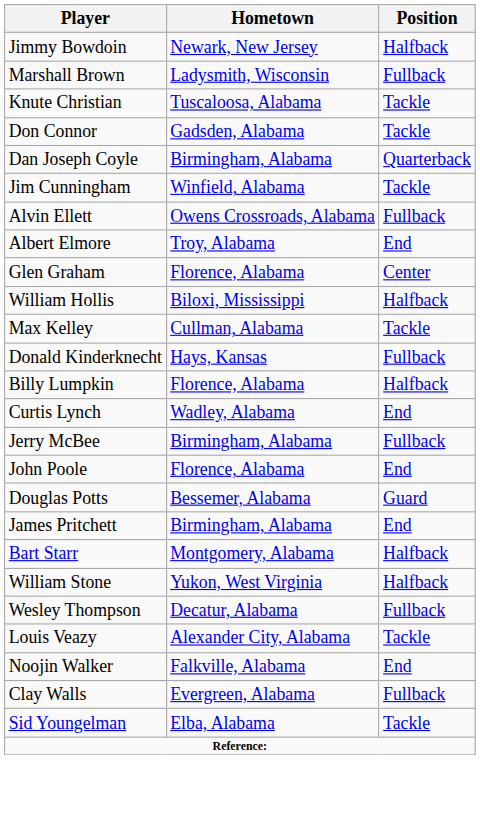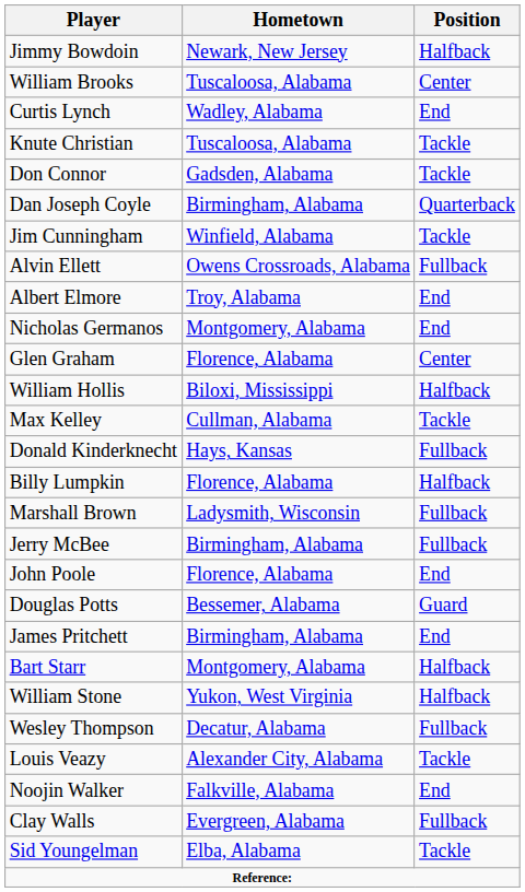 <table class="wikitable" border="1">
 <tr ;>
 <th>Player</th>
 <th>Hometown</th>
 <th>Position</th>
 </tr>
 <tr>
 <td>Jimmy Bowdoin</td>
 <td><a href='#'>Newark, New Jersey</a></td>
 <td><a href='#'>Halfback</a></td>
 </tr>
 <tr>
-<td>Marshall Brown</td>
-<td><a href='#'>Ladysmith, Wisconsin</a></td>
-<td><a href='#'>Fullback</a></td>
+<td>William Brooks</td>
+<td><a href='#'>Tuscaloosa, Alabama</a></td>
+<td><a href='#'>Center</a></td>
+</tr>
+<tr>
+<td>Curtis Lynch</td>
+<td><a href='#'>Wadley, Alabama</a></td>
+<td><a href='#'>End</a></td>
 </tr>
 <tr>
 <td>Knute Christian</td>
 <td><a href='#'>Tuscaloosa, Alabama</a></td>
 <td><a href='#'>Tackle</a></td>
 </tr>
 <tr>
 <td>Don Connor</td>
 <td><a href='#'>Gadsden, Alabama</a></td>
 <td><a href='#'>Tackle</a></td>
 </tr>
 <tr>
 <td>Dan Joseph Coyle</td>
 <td><a href='#'>Birmingham, Alabama</a></td>
 <td><a href='#'>Quarterback</a></td>
 </tr>
 <tr>
 <td>Jim Cunningham</td>
 <td><a href='#'>Winfield, Alabama</a></td>
 <td><a href='#'>Tackle</a></td>
 </tr>
 <tr>
 <td>Alvin Ellett</td>
 <td><a href='#'>Owens Crossroads, Alabama</a></td>
 <td><a href='#'>Fullback</a></td>
 </tr>
 <tr>
 <td>Albert Elmore</td>
 <td><a href='#'>Troy, Alabama</a></td>
 <td><a href='#'>End</a></td>
 </tr>
 <tr>
+<td>Nicholas Germanos</td>
+<td><a href='#'>Montgomery, Alabama</a></td>
+<td><a href='#'>End</a></td>
+</tr>
+<tr>
 <td>Glen Graham</td>
 <td><a href='#'>Florence, Alabama</a></td>
 <td><a href='#'>Center</a></td>
 </tr>
 <tr>
 <td>William Hollis</td>
 <td><a href='#'>Biloxi, Mississippi</a></td>
 <td><a href='#'>Halfback</a></td>
 </tr>
 <tr>
 <td>Max Kelley</td>
 <td><a href='#'>Cullman, Alabama</a></td>
 <td><a href='#'>Tackle</a></td>
 </tr>
 <tr>
 <td>Donald Kinderknecht</td>
 <td><a href='#'>Hays, Kansas</a></td>
 <td><a href='#'>Fullback</a></td>
 </tr>
 <tr>
 <td>Billy Lumpkin</td>
 <td><a href='#'>Florence, Alabama</a></td>
 <td><a href='#'>Halfback</a></td>
 </tr>
 <tr>
-<td>Curtis Lynch</td>
-<td><a href='#'>Wadley, Alabama</a></td>
-<td><a href='#'>End</a></td>
+<td>Marshall Brown</td>
+<td><a href='#'>Ladysmith, Wisconsin</a></td>
+<td><a href='#'>Fullback</a></td>
 </tr>
 <tr>
 <td>Jerry McBee</td>
 <td><a href='#'>Birmingham, Alabama</a></td>
 <td><a href='#'>Fullback</a></td>
 </tr>
 <tr>
 <td>John Poole</td>
 <td><a href='#'>Florence, Alabama</a></td>
 <td><a href='#'>End</a></td>
 </tr>
 <tr>
 <td>Douglas Potts</td>
 <td><a href='#'>Bessemer, Alabama</a></td>
 <td><a href='#'>Guard</a></td>
 </tr>
 <tr>
 <td>James Pritchett</td>
 <td><a href='#'>Birmingham, Alabama</a></td>
 <td><a href='#'>End</a></td>
 </tr>
 <tr>
 <td><a href='#'>Bart Starr</a></td>
 <td><a href='#'>Montgomery, Alabama</a></td>
 <td><a href='#'>Halfback</a></td>
 </tr>
 <tr>
 <td>William Stone</td>
 <td><a href='#'>Yukon, West Virginia</a></td>
 <td><a href='#'>Halfback</a></td>
 </tr>
 <tr>
 <td>Wesley Thompson</td>
 <td><a href='#'>Decatur, Alabama</a></td>
 <td><a href='#'>Fullback</a></td>
 </tr>
 <tr>
 <td>Louis Veazy</td>
 <td><a href='#'>Alexander City, Alabama</a></td>
 <td><a href='#'>Tackle</a></td>
 </tr>
 <tr>
 <td>Noojin Walker</td>
 <td><a href='#'>Falkville, Alabama</a></td>
 <td><a href='#'>End</a></td>
 </tr>
 <tr>
 <td>Clay Walls</td>
 <td><a href='#'>Evergreen, Alabama</a></td>
 <td><a href='#'>Fullback</a></td>
 </tr>
 <tr>
 <td><a href='#'>Sid Youngelman</a></td>
 <td><a href='#'>Elba, Alabama</a></td>
 <td><a href='#'>Tackle</a></td>
 </tr>
 <tr>
 <td colspan="3" style="font-size: 8pt" align="center"><strong>Reference:</strong></td>
 </tr>
 </table>
